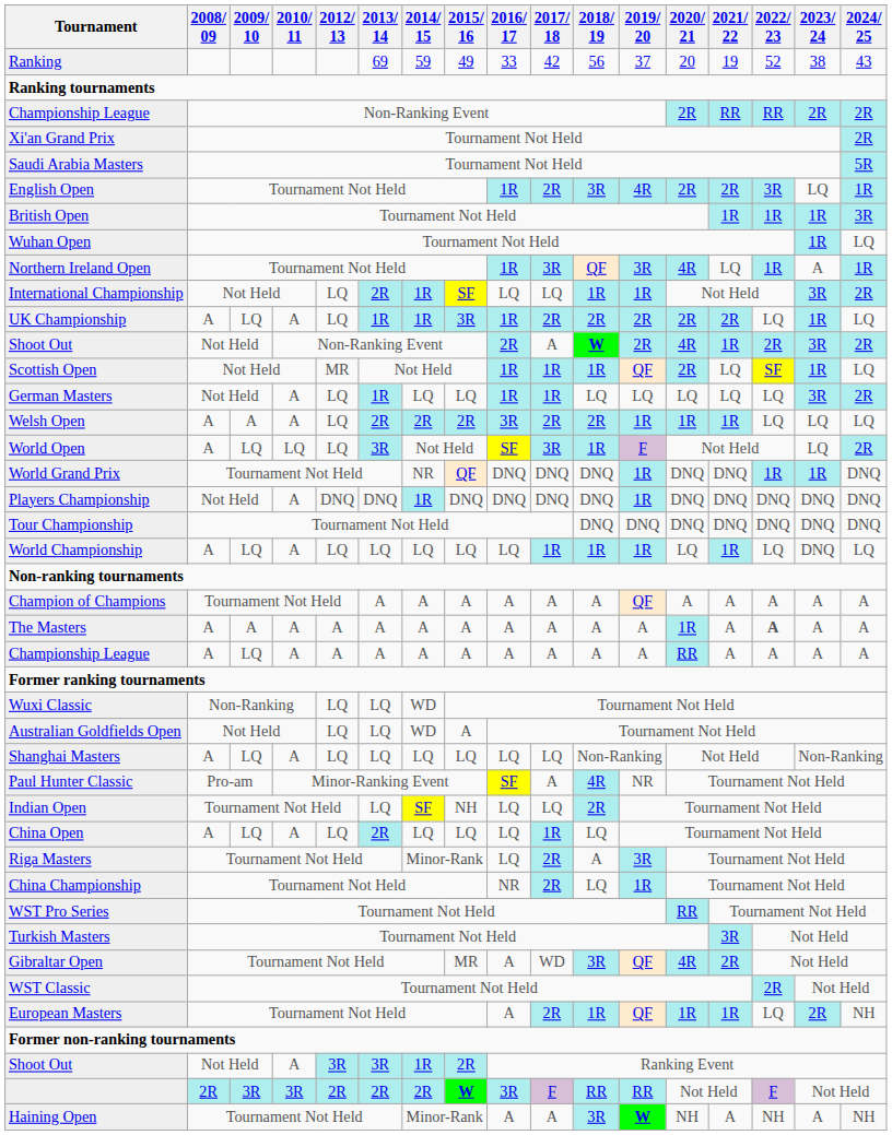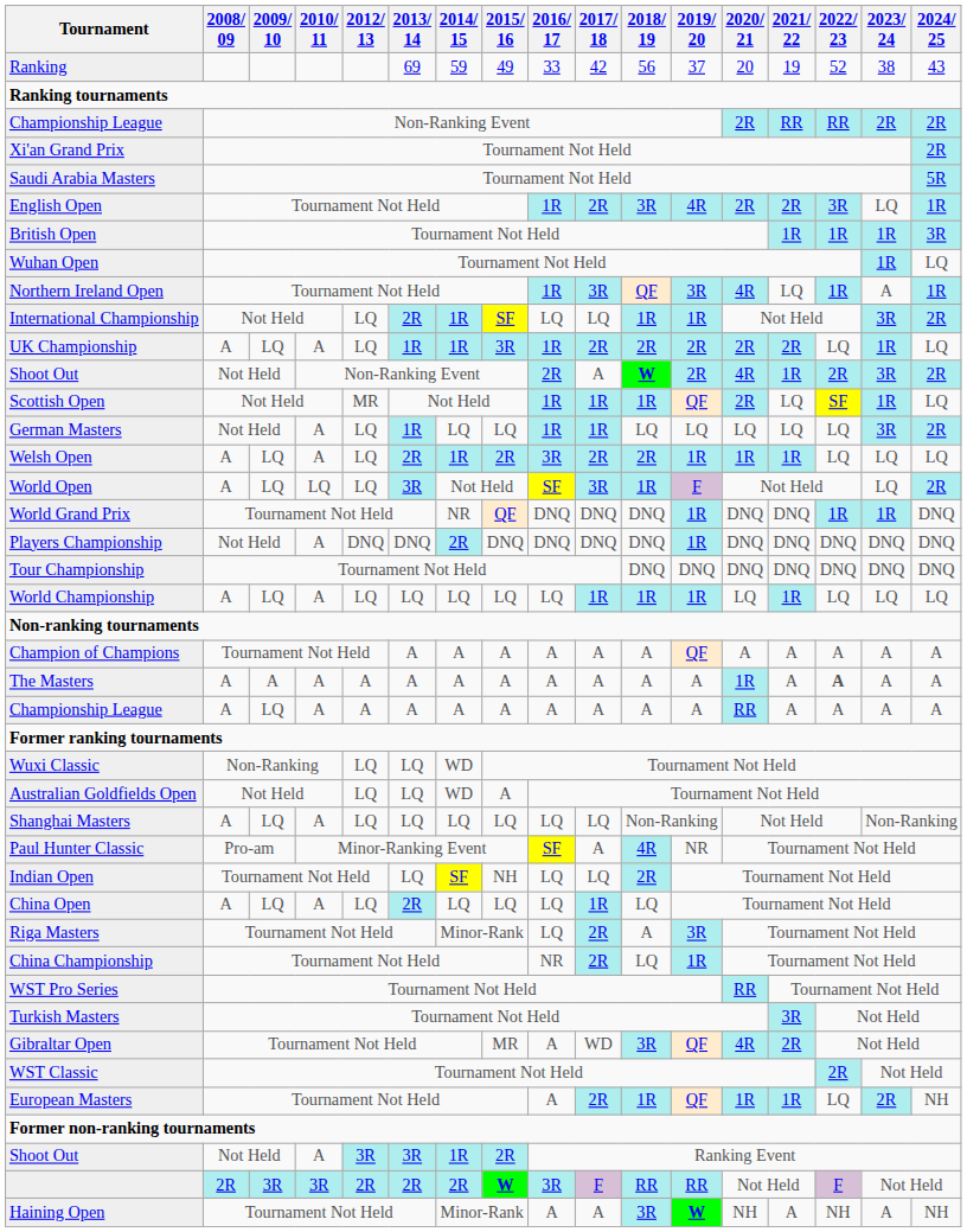 <table class="wikitable" style="font-size:85%;">
 <tr>
 <th>Tournament</th>
 <th><a href='#'>2008/<br>09</a></th>
 <th><a href='#'>2009/<br>10</a></th>
 <th><a href='#'>2010/<br>11</a></th>
 <th><a href='#'>2012/<br>13</a></th>
 <th><a href='#'>2013/<br>14</a></th>
 <th><a href='#'>2014/<br>15</a></th>
 <th><a href='#'>2015/<br>16</a></th>
 <th><a href='#'>2016/<br>17</a></th>
 <th><a href='#'>2017/<br>18</a></th>
 <th><a href='#'>2018/<br>19</a></th>
 <th><a href='#'>2019/<br>20</a></th>
 <th><a href='#'>2020/<br>21</a></th>
 <th><a href='#'>2021/<br>22</a></th>
 <th><a href='#'>2022/<br>23</a></th>
 <th><a href='#'>2023/<br>24</a></th>
 <th><a href='#'>2024/<br>25</a></th>
 </tr>
 <tr>
 <td style="background:#EFEFEF;"><a href='#'>Ranking</a></td>
 <td align="center"></td>
 <td align="center"></td>
 <td align="center"></td>
 <td align="center"></td>
 <td align="center"><a href='#'>69</a></td>
 <td align="center"><a href='#'>59</a></td>
 <td align="center"><a href='#'>49</a></td>
 <td align="center"><a href='#'>33</a></td>
 <td align="center"><a href='#'>42</a></td>
 <td align="center"><a href='#'>56</a></td>
 <td align="center"><a href='#'>37</a></td>
 <td align="center"><a href='#'>20</a></td>
 <td align="center"><a href='#'>19</a></td>
 <td align="center"><a href='#'>52</a></td>
 <td align="center"><a href='#'>38</a></td>
 <td align="center"><a href='#'>43</a></td>
 </tr>
 <tr>
 <td colspan="20"><strong>Ranking tournaments</strong></td>
 </tr>
 <tr>
 <td style="background:#EFEFEF;"><a href='#'>Championship League</a></td>
 <td align="center" colspan="11" style="color:#555555;">Non-Ranking Event</td>
 <td align="center" style="background:#afeeee;"><a href='#'>2R</a></td>
 <td align="center" style="background:#afeeee;"><a href='#'>RR</a></td>
 <td align="center" style="background:#afeeee;"><a href='#'>RR</a></td>
 <td align="center" style="background:#afeeee;"><a href='#'>2R</a></td>
 <td align="center" style="background:#afeeee;"><a href='#'>2R</a></td>
 </tr>
 <tr>
 <td style="background:#EFEFEF;"><a href='#'>Xi'an Grand Prix</a></td>
 <td align="center" colspan="15" style="color:#555555;">Tournament Not Held</td>
 <td align="center" style="background:#afeeee;"><a href='#'>2R</a></td>
 </tr>
 <tr>
 <td style="background:#EFEFEF;"><a href='#'>Saudi Arabia Masters</a></td>
 <td align="center" colspan="15" style="color:#555555;">Tournament Not Held</td>
 <td align="center" style="background:#afeeee;"><a href='#'>5R</a></td>
 </tr>
 <tr>
 <td style="background:#EFEFEF;"><a href='#'>English Open</a></td>
 <td align="center" colspan="7" style="color:#555555;">Tournament Not Held</td>
 <td align="center" style="background:#afeeee;"><a href='#'>1R</a></td>
 <td align="center" style="background:#afeeee;"><a href='#'>2R</a></td>
 <td align="center" style="background:#afeeee;"><a href='#'>3R</a></td>
 <td align="center" style="background:#afeeee;"><a href='#'>4R</a></td>
 <td align="center" style="background:#afeeee;"><a href='#'>2R</a></td>
 <td align="center" style="background:#afeeee;"><a href='#'>2R</a></td>
 <td align="center" style="background:#afeeee;"><a href='#'>3R</a></td>
 <td align="center" style="color:#555555;">LQ</td>
 <td align="center" style="background:#afeeee;"><a href='#'>1R</a></td>
 </tr>
 <tr>
 <td style="background:#EFEFEF;"><a href='#'>British Open</a></td>
 <td align="center" colspan="12" style="color:#555555;">Tournament Not Held</td>
 <td align="center" style="background:#afeeee;"><a href='#'>1R</a></td>
 <td align="center" style="background:#afeeee;"><a href='#'>1R</a></td>
 <td align="center" style="background:#afeeee;"><a href='#'>1R</a></td>
 <td align="center" style="background:#afeeee;"><a href='#'>3R</a></td>
 </tr>
 <tr>
 <td style="background:#EFEFEF;"><a href='#'>Wuhan Open</a></td>
 <td align="center" colspan="14" style="color:#555555;">Tournament Not Held</td>
 <td align="center" style="background:#afeeee;"><a href='#'>1R</a></td>
 <td align="center" style="color:#555555;">LQ</td>
 </tr>
 <tr>
 <td style="background:#EFEFEF;"><a href='#'>Northern Ireland Open</a></td>
 <td align="center" colspan="7" style="color:#555555;">Tournament Not Held</td>
 <td align="center" style="background:#afeeee;"><a href='#'>1R</a></td>
 <td align="center" style="background:#afeeee;"><a href='#'>3R</a></td>
 <td align="center" style="background:#ffebcd;"><a href='#'>QF</a></td>
 <td align="center" style="background:#afeeee;"><a href='#'>3R</a></td>
 <td align="center" style="background:#afeeee;"><a href='#'>4R</a></td>
 <td align="center" style="color:#555555;">LQ</td>
 <td align="center" style="background:#afeeee;"><a href='#'>1R</a></td>
 <td align="center" style="color:#555555;">A</td>
 <td align="center" style="background:#afeeee;"><a href='#'>1R</a></td>
 </tr>
 <tr>
 <td style="background:#EFEFEF;"><a href='#'>International Championship</a></td>
 <td align="center" colspan="3" style="color:#555555;">Not Held</td>
 <td align="center" style="color:#555555;">LQ</td>
 <td align="center" style="background:#afeeee;"><a href='#'>2R</a></td>
 <td align="center" style="background:#afeeee;"><a href='#'>1R</a></td>
 <td align="center" style="background:yellow;"><a href='#'>SF</a></td>
 <td align="center" style="color:#555555;">LQ</td>
 <td align="center" style="color:#555555;">LQ</td>
 <td align="center" style="background:#afeeee;"><a href='#'>1R</a></td>
 <td align="center" style="background:#afeeee;"><a href='#'>1R</a></td>
 <td align="center" colspan="3" style="color:#555555;">Not Held</td>
 <td align="center" style="background:#afeeee;"><a href='#'>3R</a></td>
 <td align="center" style="background:#afeeee;"><a href='#'>2R</a></td>
 </tr>
 <tr>
 <td style="background:#EFEFEF;"><a href='#'>UK Championship</a></td>
 <td align="center" style="color:#555555;">A</td>
 <td align="center" style="color:#555555;">LQ</td>
 <td align="center" style="color:#555555;">A</td>
 <td align="center" style="color:#555555;">LQ</td>
 <td align="center" style="background:#afeeee;"><a href='#'>1R</a></td>
 <td align="center" style="background:#afeeee;"><a href='#'>1R</a></td>
 <td align="center" style="background:#afeeee;"><a href='#'>3R</a></td>
 <td align="center" style="background:#afeeee;"><a href='#'>1R</a></td>
 <td align="center" style="background:#afeeee;"><a href='#'>2R</a></td>
 <td align="center" style="background:#afeeee;"><a href='#'>2R</a></td>
 <td align="center" style="background:#afeeee;"><a href='#'>2R</a></td>
 <td align="center" style="background:#afeeee;"><a href='#'>2R</a></td>
 <td align="center" style="background:#afeeee;"><a href='#'>2R</a></td>
 <td align="center" style="color:#555555;">LQ</td>
 <td align="center" style="background:#afeeee;"><a href='#'>1R</a></td>
 <td align="center" style="color:#555555;">LQ</td>
 </tr>
 <tr>
 <td style="background:#EFEFEF;"><a href='#'>Shoot Out</a></td>
 <td align="center" colspan="2" style="color:#555555;">Not Held</td>
 <td align="center" colspan="5" style="color:#555555;">Non-Ranking Event</td>
 <td align="center" style="background:#afeeee;"><a href='#'>2R</a></td>
 <td align="center" style="color:#555555;">A</td>
 <td align="center" style="background:#00ff00;"><a href='#'><strong>W</strong></a></td>
 <td align="center" style="background:#afeeee;"><a href='#'>2R</a></td>
 <td align="center" style="background:#afeeee;"><a href='#'>4R</a></td>
 <td align="center" style="background:#afeeee;"><a href='#'>1R</a></td>
 <td align="center" style="background:#afeeee;"><a href='#'>2R</a></td>
 <td align="center" style="background:#afeeee;"><a href='#'>3R</a></td>
 <td align="center" style="background:#afeeee;"><a href='#'>2R</a></td>
 </tr>
 <tr>
 <td style="background:#EFEFEF;"><a href='#'>Scottish Open</a></td>
 <td align="center" colspan="3" style="color:#555555;">Not Held</td>
 <td align="center" style="color:#555555;">MR</td>
 <td align="center" colspan="3" style="color:#555555;">Not Held</td>
 <td align="center" style="background:#afeeee;"><a href='#'>1R</a></td>
 <td align="center" style="background:#afeeee;"><a href='#'>1R</a></td>
 <td align="center" style="background:#afeeee;"><a href='#'>1R</a></td>
 <td align="center" style="background:#ffebcd;"><a href='#'>QF</a></td>
 <td align="center" style="background:#afeeee;"><a href='#'>2R</a></td>
 <td align="center" style="color:#555555;">LQ</td>
 <td align="center" style="background:yellow;"><a href='#'>SF</a></td>
 <td align="center" style="background:#afeeee;"><a href='#'>1R</a></td>
 <td align="center" style="color:#555555;">LQ</td>
 </tr>
 <tr>
 <td style="background:#EFEFEF;"><a href='#'>German Masters</a></td>
 <td align="center" colspan="2" style="color:#555555;">Not Held</td>
 <td align="center" style="color:#555555;">A</td>
 <td align="center" style="color:#555555;">LQ</td>
 <td align="center" style="background:#afeeee;"><a href='#'>1R</a></td>
 <td align="center" style="color:#555555;">LQ</td>
 <td align="center" style="color:#555555;">LQ</td>
 <td align="center" style="background:#afeeee;"><a href='#'>1R</a></td>
 <td align="center" style="background:#afeeee;"><a href='#'>1R</a></td>
 <td align="center" style="color:#555555;">LQ</td>
 <td align="center" style="color:#555555;">LQ</td>
 <td align="center" style="color:#555555;">LQ</td>
 <td align="center" style="color:#555555;">LQ</td>
 <td align="center" style="color:#555555;">LQ</td>
 <td align="center" style="background:#afeeee;"><a href='#'>3R</a></td>
 <td align="center" style="background:#afeeee;"><a href='#'>2R</a></td>
 </tr>
 <tr>
 <td style="background:#EFEFEF;"><a href='#'>Welsh Open</a></td>
 <td align="center" style="color:#555555;">A</td>
-<td align="center" style="color:#555555;">A</td>
+<td align="center" style="color:#555555;">LQ</td>
 <td align="center" style="color:#555555;">A</td>
 <td align="center" style="color:#555555;">LQ</td>
 <td align="center" style="background:#afeeee;"><a href='#'>2R</a></td>
-<td align="center" style="background:#afeeee;"><a href='#'>2R</a></td>
+<td align="center" style="background:#afeeee;"><a href='#'>1R</a></td>
 <td align="center" style="background:#afeeee;"><a href='#'>2R</a></td>
 <td align="center" style="background:#afeeee;"><a href='#'>3R</a></td>
 <td align="center" style="background:#afeeee;"><a href='#'>2R</a></td>
 <td align="center" style="background:#afeeee;"><a href='#'>2R</a></td>
 <td align="center" style="background:#afeeee;"><a href='#'>1R</a></td>
 <td align="center" style="background:#afeeee;"><a href='#'>1R</a></td>
 <td align="center" style="background:#afeeee;"><a href='#'>1R</a></td>
 <td align="center" style="color:#555555;">LQ</td>
 <td align="center" style="color:#555555;">LQ</td>
 <td align="center" style="color:#555555;">LQ</td>
 </tr>
 <tr>
 <td style="background:#EFEFEF;"><a href='#'>World Open</a></td>
 <td align="center" style="color:#555555;">A</td>
 <td align="center" style="color:#555555;">LQ</td>
 <td align="center" style="color:#555555;">LQ</td>
 <td align="center" style="color:#555555;">LQ</td>
 <td align="center" style="background:#afeeee;"><a href='#'>3R</a></td>
 <td align="center" colspan="2" style="color:#555555;">Not Held</td>
 <td align="center" style="background:yellow;"><a href='#'>SF</a></td>
 <td align="center" style="background:#afeeee;"><a href='#'>3R</a></td>
 <td align="center" style="background:#afeeee;"><a href='#'>1R</a></td>
 <td align="center" style="background:thistle;"><a href='#'>F</a></td>
 <td align="center" colspan="3" style="color:#555555;">Not Held</td>
 <td align="center" style="color:#555555;">LQ</td>
 <td align="center" style="background:#afeeee;"><a href='#'>2R</a></td>
 </tr>
 <tr>
 <td style="background:#EFEFEF;"><a href='#'>World Grand Prix</a></td>
 <td align="center" colspan="5" style="color:#555555;">Tournament Not Held</td>
 <td align="center" style="color:#555555;">NR</td>
 <td align="center" style="background:#ffebcd;"><a href='#'>QF</a></td>
 <td align="center" style="color:#555555;">DNQ</td>
 <td align="center" style="color:#555555;">DNQ</td>
 <td align="center" style="color:#555555;">DNQ</td>
 <td align="center" style="background:#afeeee;"><a href='#'>1R</a></td>
 <td align="center" style="color:#555555;">DNQ</td>
 <td align="center" style="color:#555555;">DNQ</td>
 <td align="center" style="background:#afeeee;"><a href='#'>1R</a></td>
 <td align="center" style="background:#afeeee;"><a href='#'>1R</a></td>
 <td align="center" style="color:#555555;">DNQ</td>
 </tr>
 <tr>
 <td style="background:#EFEFEF;"><a href='#'>Players Championship</a></td>
 <td align="center" colspan="2" style="color:#555555;">Not Held</td>
 <td align="center" style="color:#555555;">A</td>
 <td align="center" style="color:#555555;">DNQ</td>
 <td align="center" style="color:#555555;">DNQ</td>
-<td align="center" style="background:#afeeee;"><a href='#'>1R</a></td>
+<td align="center" style="background:#afeeee;"><a href='#'>2R</a></td>
 <td align="center" style="color:#555555;">DNQ</td>
 <td align="center" style="color:#555555;">DNQ</td>
 <td align="center" style="color:#555555;">DNQ</td>
 <td align="center" style="color:#555555;">DNQ</td>
 <td align="center" style="background:#afeeee;"><a href='#'>1R</a></td>
 <td align="center" style="color:#555555;">DNQ</td>
 <td align="center" style="color:#555555;">DNQ</td>
 <td align="center" style="color:#555555;">DNQ</td>
 <td align="center" style="color:#555555;">DNQ</td>
 <td align="center" style="color:#555555;">DNQ</td>
 </tr>
 <tr>
 <td style="background:#EFEFEF;"><a href='#'>Tour Championship</a></td>
 <td align="center" colspan="9" style="color:#555555;">Tournament Not Held</td>
 <td align="center" style="color:#555555;">DNQ</td>
 <td align="center" style="color:#555555;">DNQ</td>
 <td align="center" style="color:#555555;">DNQ</td>
 <td align="center" style="color:#555555;">DNQ</td>
 <td align="center" style="color:#555555;">DNQ</td>
 <td align="center" style="color:#555555;">DNQ</td>
 <td align="center" style="color:#555555;">DNQ</td>
 </tr>
 <tr>
 <td style="background:#EFEFEF;"><a href='#'>World Championship</a></td>
 <td align="center" style="color:#555555;">A</td>
 <td align="center" style="color:#555555;">LQ</td>
 <td align="center" style="color:#555555;">A</td>
 <td align="center" style="color:#555555;">LQ</td>
 <td align="center" style="color:#555555;">LQ</td>
 <td align="center" style="color:#555555;">LQ</td>
 <td align="center" style="color:#555555;">LQ</td>
 <td align="center" style="color:#555555;">LQ</td>
 <td align="center" style="background:#afeeee;"><a href='#'>1R</a></td>
 <td align="center" style="background:#afeeee;"><a href='#'>1R</a></td>
 <td align="center" style="background:#afeeee;"><a href='#'>1R</a></td>
 <td align="center" style="color:#555555;">LQ</td>
 <td align="center" style="background:#afeeee;"><a href='#'>1R</a></td>
 <td align="center" style="color:#555555;">LQ</td>
-<td align="center" style="color:#555555;">DNQ</td>
+<td align="center" style="color:#555555;">LQ</td>
 <td align="center" style="color:#555555;">LQ</td>
 </tr>
 <tr>
 <td colspan="20"><strong>Non-ranking tournaments</strong></td>
 </tr>
 <tr>
 <td style="background:#EFEFEF;"><a href='#'>Champion of Champions</a></td>
 <td align="center" colspan="4" style="color:#555555;">Tournament Not Held</td>
 <td align="center" style="color:#555555;">A</td>
 <td align="center" style="color:#555555;">A</td>
 <td align="center" style="color:#555555;">A</td>
 <td align="center" style="color:#555555;">A</td>
 <td align="center" style="color:#555555;">A</td>
 <td align="center" style="color:#555555;">A</td>
 <td align="center" style="background:#ffebcd;"><a href='#'>QF</a></td>
 <td align="center" style="color:#555555;">A</td>
 <td align="center" style="color:#555555;">A</td>
 <td align="center" style="color:#555555;">A</td>
 <td align="center" style="color:#555555;">A</td>
 <td align="center" style="color:#555555;">A</td>
 </tr>
 <tr>
 <td style="background:#EFEFEF;"><a href='#'>The Masters</a></td>
 <td align="center" style="color:#555555;">A</td>
 <td align="center" style="color:#555555;">A</td>
 <td align="center" style="color:#555555;">A</td>
 <td align="center" style="color:#555555;">A</td>
 <td align="center" style="color:#555555;">A</td>
 <td align="center" style="color:#555555;">A</td>
 <td align="center" style="color:#555555;">A</td>
 <td align="center" style="color:#555555;">A</td>
 <td align="center" style="color:#555555;">A</td>
 <td align="center" style="color:#555555;">A</td>
 <td align="center" style="color:#555555;">A</td>
 <td align="center" style="background:#afeeee;"><a href='#'>1R</a></td>
 <td align="center" style="color:#555555;">A</td>
 <td align="center" style="color:#555555;"><strong>A</strong></td>
 <td align="center" style="color:#555555;">A</td>
 <td align="center" style="color:#555555;">A</td>
 </tr>
 <tr>
 <td style="background:#EFEFEF;"><a href='#'>Championship League</a></td>
 <td align="center" style="color:#555555;">A</td>
 <td align="center" style="color:#555555;">LQ</td>
 <td align="center" style="color:#555555;">A</td>
 <td align="center" style="color:#555555;">A</td>
 <td align="center" style="color:#555555;">A</td>
 <td align="center" style="color:#555555;">A</td>
 <td align="center" style="color:#555555;">A</td>
 <td align="center" style="color:#555555;">A</td>
 <td align="center" style="color:#555555;">A</td>
 <td align="center" style="color:#555555;">A</td>
 <td align="center" style="color:#555555;">A</td>
 <td align="center" style="background:#afeeee;"><a href='#'>RR</a></td>
 <td align="center" style="color:#555555;">A</td>
 <td align="center" style="color:#555555;">A</td>
 <td align="center" style="color:#555555;">A</td>
 <td align="center" style="color:#555555;">A</td>
 </tr>
 <tr>
 <td colspan="20"><strong>Former ranking tournaments</strong></td>
 </tr>
 <tr>
 <td style="background:#EFEFEF;"><a href='#'>Wuxi Classic</a></td>
 <td align="center" colspan="3" style="color:#555555;">Non-Ranking</td>
 <td align="center" style="color:#555555;">LQ</td>
 <td align="center" style="color:#555555;">LQ</td>
 <td align="center" style="color:#555555;">WD</td>
 <td align="center" colspan="20" style="color:#555555;">Tournament Not Held</td>
 </tr>
 <tr>
 <td style="background:#EFEFEF;"><a href='#'>Australian Goldfields Open</a></td>
 <td align="center" colspan="3" style="color:#555555;">Not Held</td>
 <td align="center" style="color:#555555;">LQ</td>
 <td align="center" style="color:#555555;">LQ</td>
 <td align="center" style="color:#555555;">WD</td>
 <td align="center" style="color:#555555;">A</td>
 <td align="center" colspan="20" style="color:#555555;">Tournament Not Held</td>
 </tr>
 <tr>
 <td style="background:#EFEFEF;"><a href='#'>Shanghai Masters</a></td>
 <td align="center" style="color:#555555;">A</td>
 <td align="center" style="color:#555555;">LQ</td>
 <td align="center" style="color:#555555;">A</td>
 <td align="center" style="color:#555555;">LQ</td>
 <td align="center" style="color:#555555;">LQ</td>
 <td align="center" style="color:#555555;">LQ</td>
 <td align="center" style="color:#555555;">LQ</td>
 <td align="center" style="color:#555555;">LQ</td>
 <td align="center" style="color:#555555;">LQ</td>
 <td align="center" colspan="2" style="color:#555555;">Non-Ranking</td>
 <td align="center" colspan="3" style="color:#555555;">Not Held</td>
 <td align="center" colspan="2" style="color:#555555;">Non-Ranking</td>
 </tr>
 <tr>
 <td style="background:#EFEFEF;"><a href='#'>Paul Hunter Classic</a></td>
 <td align="center" colspan="2" style="color:#555555;">Pro-am</td>
 <td align="center" colspan="5" style="color:#555555;">Minor-Ranking Event</td>
 <td align="center" style="background:yellow;"><a href='#'>SF</a></td>
 <td align="center" style="color:#555555;">A</td>
 <td align="center" style="background:#afeeee;"><a href='#'>4R</a></td>
 <td align="center" style="color:#555555;">NR</td>
 <td align="center" colspan="20" style="color:#555555;">Tournament Not Held</td>
 </tr>
 <tr>
 <td style="background:#EFEFEF;"><a href='#'>Indian Open</a></td>
 <td align="center" colspan="4" style="color:#555555;">Tournament Not Held</td>
 <td align="center" style="color:#555555;">LQ</td>
 <td align="center" style="background:yellow;"><a href='#'>SF</a></td>
 <td align="center" style="color:#555555;">NH</td>
 <td align="center" style="color:#555555;">LQ</td>
 <td align="center" style="color:#555555;">LQ</td>
 <td align="center" style="background:#afeeee;"><a href='#'>2R</a></td>
 <td align="center" colspan="20" style="color:#555555;">Tournament Not Held</td>
 </tr>
 <tr>
 <td style="background:#EFEFEF;"><a href='#'>China Open</a></td>
 <td align="center" style="color:#555555;">A</td>
 <td align="center" style="color:#555555;">LQ</td>
 <td align="center" style="color:#555555;">A</td>
 <td align="center" style="color:#555555;">LQ</td>
 <td align="center" style="background:#afeeee;"><a href='#'>2R</a></td>
 <td align="center" style="color:#555555;">LQ</td>
 <td align="center" style="color:#555555;">LQ</td>
 <td align="center" style="color:#555555;">LQ</td>
 <td align="center" style="background:#afeeee;"><a href='#'>1R</a></td>
 <td align="center" style="color:#555555;">LQ</td>
 <td align="center" colspan="20" style="color:#555555;">Tournament Not Held</td>
 </tr>
 <tr>
 <td style="background:#EFEFEF;"><a href='#'>Riga Masters</a></td>
 <td align="center" colspan="5" style="color:#555555;">Tournament Not Held</td>
 <td align="center" colspan="2" style="color:#555555;">Minor-Rank</td>
 <td align="center" style="color:#555555;">LQ</td>
 <td align="center" style="background:#afeeee;"><a href='#'>2R</a></td>
 <td align="center" style="color:#555555;">A</td>
 <td align="center" style="background:#afeeee;"><a href='#'>3R</a></td>
 <td align="center" colspan="20" style="color:#555555;">Tournament Not Held</td>
 </tr>
 <tr>
 <td style="background:#EFEFEF;"><a href='#'>China Championship</a></td>
 <td align="center" colspan="7" style="color:#555555;">Tournament Not Held</td>
 <td align="center" style="color:#555555;">NR</td>
 <td align="center" style="background:#afeeee;"><a href='#'>2R</a></td>
 <td align="center" style="color:#555555;">LQ</td>
 <td align="center" style="background:#afeeee;"><a href='#'>1R</a></td>
 <td align="center" colspan="20" style="color:#555555;">Tournament Not Held</td>
 </tr>
 <tr>
 <td style="background:#EFEFEF;"><a href='#'>WST Pro Series</a></td>
 <td align="center" colspan="11" style="color:#555555;">Tournament Not Held</td>
 <td align="center" style="background:#afeeee;"><a href='#'>RR</a></td>
 <td align="center" colspan="20" style="color:#555555;">Tournament Not Held</td>
 </tr>
 <tr>
 <td style="background:#EFEFEF;"><a href='#'>Turkish Masters</a></td>
 <td align="center" colspan="12" style="color:#555555;">Tournament Not Held</td>
 <td align="center" style="background:#afeeee;"><a href='#'>3R</a></td>
 <td align="center" colspan="20" style="color:#555555;">Not Held</td>
 </tr>
 <tr>
 <td style="background:#EFEFEF;"><a href='#'>Gibraltar Open</a></td>
 <td align="center" colspan="6" style="color:#555555;">Tournament Not Held</td>
 <td align="center" style="color:#555555;">MR</td>
 <td align="center" style="color:#555555;">A</td>
 <td align="center" style="color:#555555;">WD</td>
 <td align="center" style="background:#afeeee;"><a href='#'>3R</a></td>
 <td align="center" style="background:#ffebcd;"><a href='#'>QF</a></td>
 <td align="center" style="background:#afeeee;"><a href='#'>4R</a></td>
 <td align="center" style="background:#afeeee;"><a href='#'>2R</a></td>
 <td align="center" colspan="20" style="color:#555555;">Not Held</td>
 </tr>
 <tr>
 <td style="background:#EFEFEF;"><a href='#'>WST Classic</a></td>
 <td align="center" colspan="13" style="color:#555555;">Tournament Not Held</td>
 <td align="center" style="background:#afeeee;"><a href='#'>2R</a></td>
 <td align="center" colspan="2" style="color:#555555;">Not Held</td>
 </tr>
 <tr>
 <td style="background:#EFEFEF;"><a href='#'>European Masters</a></td>
 <td align="center" colspan="7" style="color:#555555;">Tournament Not Held</td>
 <td align="center" style="color:#555555;">A</td>
 <td align="center" style="background:#afeeee;"><a href='#'>2R</a></td>
 <td align="center" style="background:#afeeee;"><a href='#'>1R</a></td>
 <td align="center" style="background:#ffebcd;"><a href='#'>QF</a></td>
 <td align="center" style="background:#afeeee;"><a href='#'>1R</a></td>
 <td align="center" style="background:#afeeee;"><a href='#'>1R</a></td>
 <td align="center" style="color:#555555;">LQ</td>
 <td align="center" style="background:#afeeee;"><a href='#'>2R</a></td>
 <td align="center" style="color:#555555;">NH</td>
 </tr>
 <tr>
 <td colspan="20"><strong>Former non-ranking tournaments</strong></td>
 </tr>
 <tr>
 <td style="background:#EFEFEF;"><a href='#'>Shoot Out</a></td>
 <td align="center" colspan="2" style="color:#555555;">Not Held</td>
 <td align="center" style="color:#555555;">A</td>
 <td align="center" style="background:#afeeee;"><a href='#'>3R</a></td>
 <td align="center" style="background:#afeeee;"><a href='#'>3R</a></td>
 <td align="center" style="background:#afeeee;"><a href='#'>1R</a></td>
 <td align="center" style="background:#afeeee;"><a href='#'>2R</a></td>
 <td align="center" colspan="20" style="color:#555555;">Ranking Event</td>
 </tr>
 <tr>
 <td style="background:#EFEFEF;"></td>
 <td align="center" style="background:#afeeee;"><a href='#'>2R</a></td>
 <td align="center" style="background:#afeeee;"><a href='#'>3R</a></td>
 <td align="center" style="background:#afeeee;"><a href='#'>3R</a></td>
 <td align="center" style="background:#afeeee;"><a href='#'>2R</a></td>
 <td align="center" style="background:#afeeee;"><a href='#'>2R</a></td>
 <td align="center" style="background:#afeeee;"><a href='#'>2R</a></td>
 <td align="center" style="background:#00ff00;"><a href='#'><strong>W</strong></a></td>
 <td align="center" style="background:#afeeee;"><a href='#'>3R</a></td>
 <td align="center" style="background:thistle;"><a href='#'>F</a></td>
 <td align="center" style="background:#afeeee;"><a href='#'>RR</a></td>
 <td align="center" style="background:#afeeee;"><a href='#'>RR</a></td>
 <td align="center" colspan="2" style="color:#555555;">Not Held</td>
 <td align="center" style="background:thistle;"><a href='#'>F</a></td>
 <td align="center" colspan="2" style="color:#555555;">Not Held</td>
 </tr>
 <tr>
 <td style="background:#EFEFEF;"><a href='#'>Haining Open</a></td>
 <td align="center" colspan="5" style="color:#555555;">Tournament Not Held</td>
 <td align="center" colspan="2" style="color:#555555;">Minor-Rank</td>
 <td align="center" style="color:#555555;">A</td>
 <td align="center" style="color:#555555;">A</td>
 <td align="center" style="background:#afeeee;"><a href='#'>3R</a></td>
 <td align="center" style="background:#00ff00;"><a href='#'><strong>W</strong></a></td>
 <td align="center" style="color:#555555;">NH</td>
 <td align="center" style="color:#555555;">A</td>
 <td align="center" style="color:#555555;">NH</td>
 <td align="center" style="color:#555555;">A</td>
 <td align="center" style="color:#555555;">NH</td>
 </tr>
 </table>
